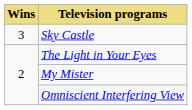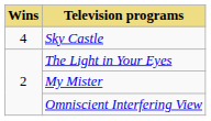 <table class="wikitable">
 <tr>
 <th style="background:#EEDD82; text-align:center">Wins</th>
 <th style="background:#EEDD82; text-align:center">Television programs</th>
 </tr>
 <tr>
-<td style="text-align:center">3</td>
+<td style="text-align:center">4</td>
 <td><em><a href='#'>Sky Castle</a></em></td>
 </tr>
 <tr>
 <td rowspan="3" style="text-align:center">2</td>
 <td><em><a href='#'>The Light in Your Eyes</a></em></td>
 </tr>
 <tr>
 <td><em><a href='#'>My Mister</a></em></td>
 </tr>
 <tr>
 <td><em><a href='#'>Omniscient Interfering View</a></em></td>
 </tr>
 </table>
